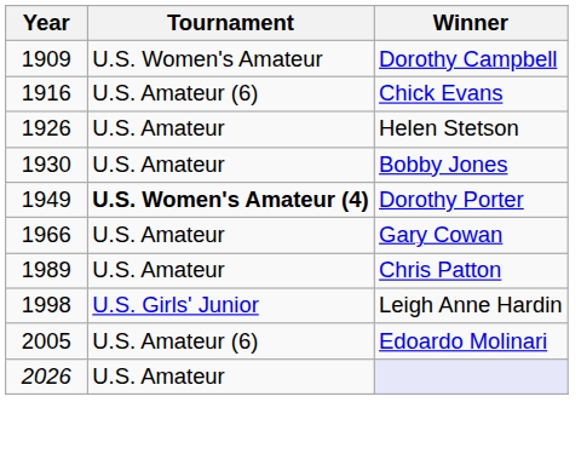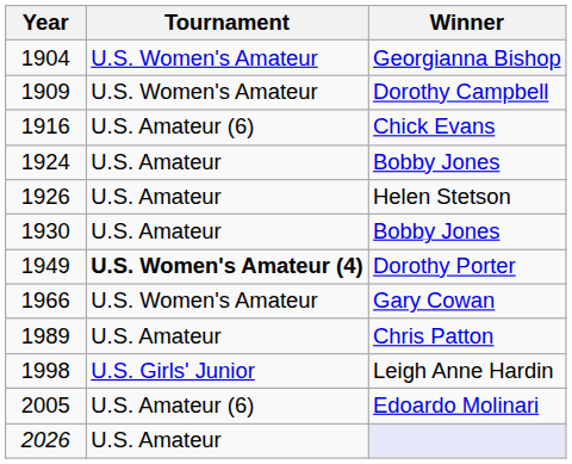 <table class="wikitable">
 <tr>
 <th>  Year  </th>
 <th>Tournament</th>
 <th>Winner</th>
+</tr>
+<tr>
+<td align=center>1904</td>
+<td><a href='#'>U.S. Women's Amateur</a></td>
+<td> <a href='#'>Georgianna Bishop</a></td>
 </tr>
 <tr>
 <td align=center>1909</td>
 <td>U.S. Women's Amateur</td>
 <td> <a href='#'>Dorothy Campbell</a></td>
 </tr>
 <tr>
 <td align=center>1916</td>
 <td>U.S. Amateur (6)</td>
 <td> <a href='#'>Chick Evans</a></td>
+</tr>
+<tr>
+<td align=center>1924</td>
+<td>U.S. Amateur</td>
+<td> <a href='#'>Bobby Jones</a></td>
 </tr>
 <tr>
 <td align=center>1926</td>
 <td>U.S. Amateur</td>
 <td> Helen Stetson</td>
 </tr>
 <tr>
 <td align=center>1930</td>
 <td>U.S. Amateur</td>
 <td> <a href='#'>Bobby Jones</a></td>
 </tr>
 <tr>
 <td align=center>1949</td>
 <td><strong>U.S. Women's Amateur (4)</strong></td>
 <td> <a href='#'>Dorothy Porter</a></td>
 </tr>
 <tr>
 <td align=center>1966</td>
-<td>U.S. Amateur</td>
+<td>U.S. Women's Amateur</td>
 <td> <a href='#'>Gary Cowan</a></td>
 </tr>
 <tr>
 <td align=center>1989</td>
 <td>U.S. Amateur</td>
 <td> <a href='#'>Chris Patton</a></td>
 </tr>
 <tr>
 <td align=center>1998</td>
 <td><a href='#'>U.S. Girls' Junior</a></td>
 <td> Leigh Anne Hardin</td>
 </tr>
 <tr>
 <td align=center>2005</td>
 <td>U.S. Amateur (6)</td>
 <td> <a href='#'>Edoardo Molinari</a></td>
 </tr>
 <tr>
 <td align=center><em>2026</em></td>
 <td>U.S. Amateur</td>
 <td style="background:#E6E8FA;"></td>
 </tr>
 </table>
